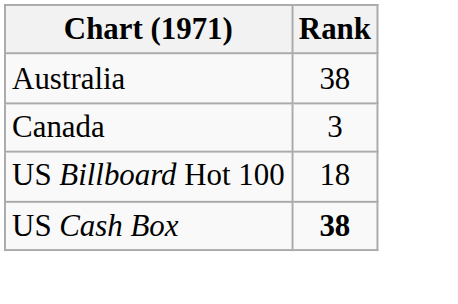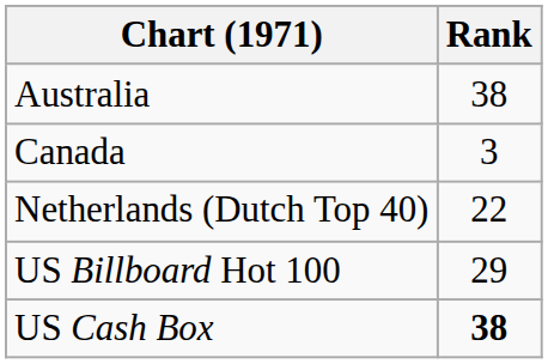 <table class="wikitable sortable">
 <tr>
 <th align="left">Chart (1971)</th>
 <th style="text-align:center;">Rank</th>
 </tr>
 <tr>
 <td>Australia</td>
 <td style="text-align:center;">38</td>
 </tr>
 <tr>
 <td>Canada</td>
 <td style="text-align:center;">3</td>
 </tr>
 <tr>
+<td>Netherlands (Dutch Top 40)</td>
+<td align="center">22</td>
+</tr>
+<tr>
 <td>US <em>Billboard</em> Hot 100</td>
-<td style="text-align:center;">18</td>
+<td style="text-align:center;">29</td>
 </tr>
 <tr>
 <td>US <em>Cash Box</em></td>
 <td style="text-align:center;"><strong>38</strong></td>
 </tr>
 </table>
